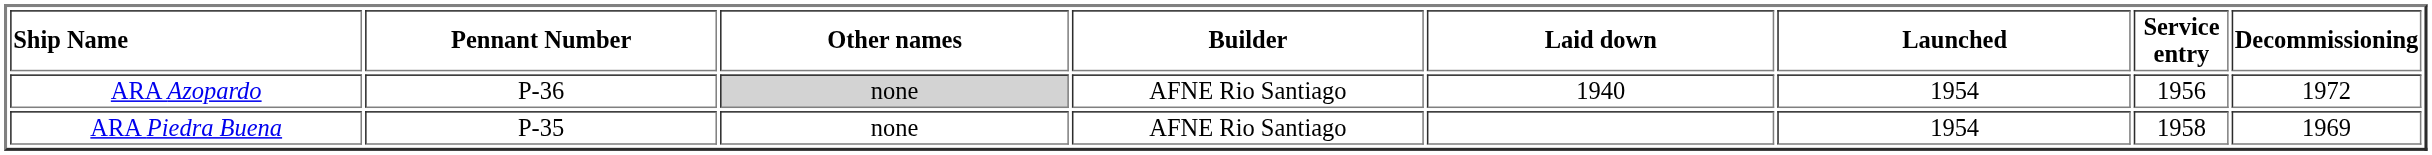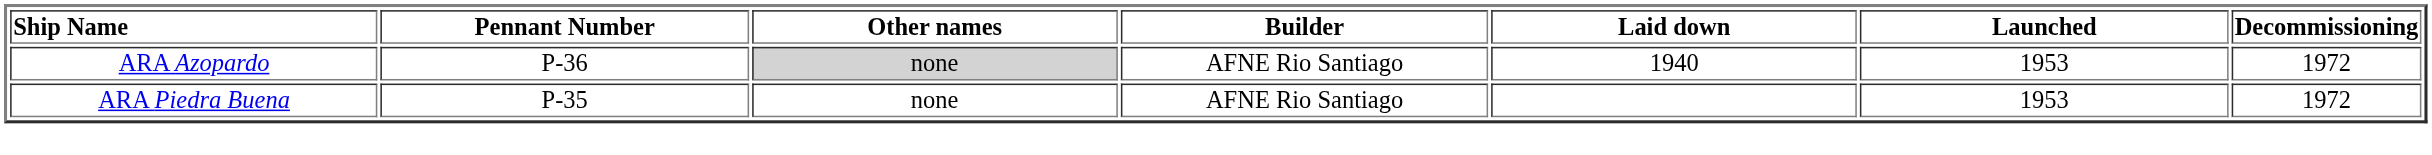 <table width="100%" border="2">
 <tr>
 <th width="16%" align="left">Ship Name</th>
 <th width="16%" align="center">Pennant Number</th>
 <th width="16%" align="center">Other names</th>
 <th width="16%" align="center">Builder</th>
 <th width="16%" align="center">Laid down</th>
 <th width="16%" align="center">Launched</th>
-<th width="16%" align="center">Service entry</th>
 <th width="16%" align="center">Decommissioning</th>
 </tr>
 <tr>
 <td align="center"><a href='#'>ARA <em>Azopardo</em></a></td>
 <td align="center">P-36</td>
 <td align="center" style="background: lightgrey;">none</td>
 <td align="center">AFNE Rio Santiago</td>
 <td align="center">1940</td>
-<td align="center">1954</td>
-<td align="center">1956</td>
+<td align="center">1953</td>
 <td align="center">1972</td>
 </tr>
 <tr>
 <td align="center"><a href='#'>ARA <em>Piedra Buena</em></a></td>
 <td align="center">P-35</td>
 <td align="center">none</td>
 <td align="center">AFNE Rio Santiago</td>
 <td align="center"></td>
-<td align="center">1954</td>
-<td align="center">1958</td>
-<td align="center">1969</td>
+<td align="center">1953</td>
+<td align="center">1972</td>
 </tr>
 </table>
